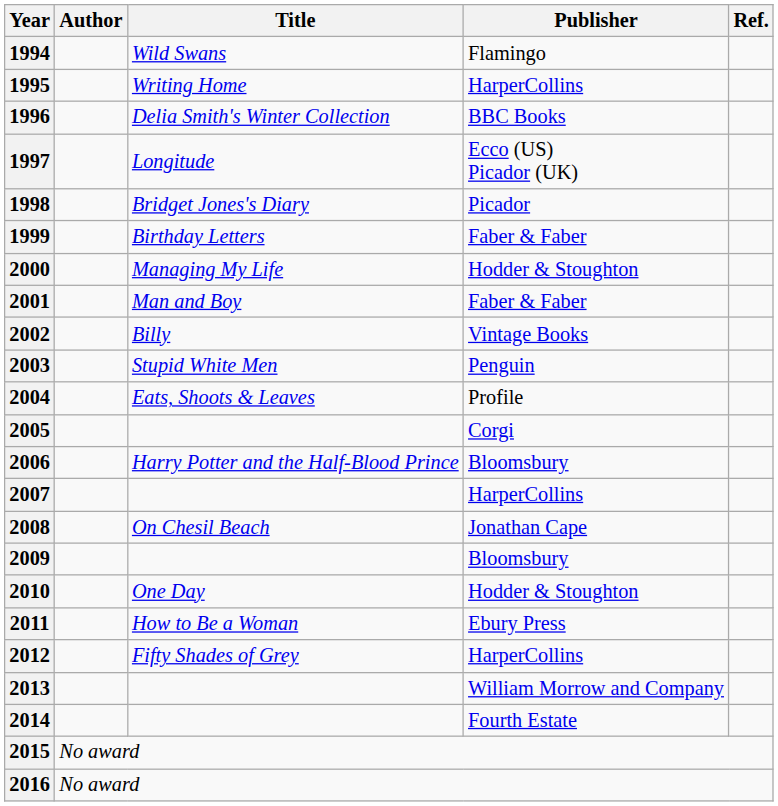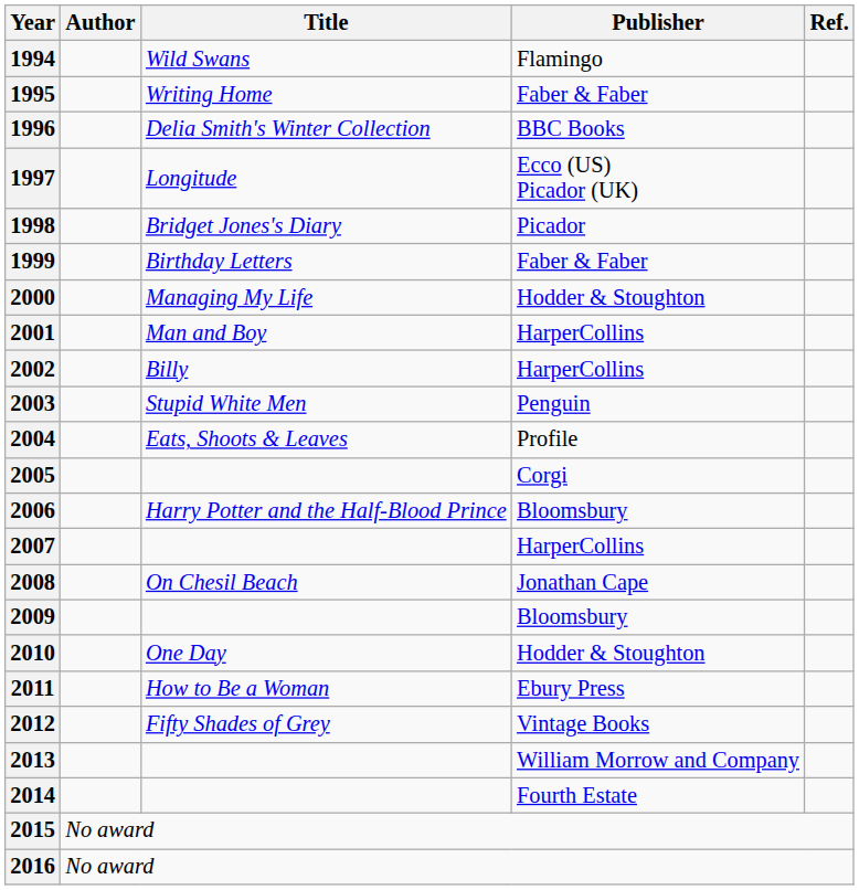 <table class="wikitable sortable">
 <tr>
 <th>Year</th>
 <th>Author</th>
 <th>Title</th>
 <th>Publisher</th>
 <th>Ref.</th>
 </tr>
 <tr>
 <th>1994</th>
 <td></td>
 <td><em><a href='#'>Wild Swans</a></em></td>
 <td>Flamingo</td>
 <td></td>
 </tr>
 <tr>
 <th>1995</th>
 <td></td>
 <td><em><a href='#'>Writing Home</a></em></td>
-<td><a href='#'>HarperCollins</a></td>
+<td><a href='#'>Faber & Faber</a></td>
 <td></td>
 </tr>
 <tr>
 <th>1996</th>
 <td></td>
 <td><em><a href='#'>Delia Smith's Winter Collection</a></em></td>
 <td><a href='#'>BBC Books</a></td>
 <td></td>
 </tr>
 <tr>
 <th>1997</th>
 <td></td>
 <td><em><a href='#'>Longitude</a></em></td>
 <td><a href='#'>Ecco</a> (US)<br><a href='#'>Picador</a> (UK)</td>
 <td></td>
 </tr>
 <tr>
 <th>1998</th>
 <td></td>
 <td><em><a href='#'>Bridget Jones's Diary</a></em></td>
 <td><a href='#'>Picador</a></td>
 <td></td>
 </tr>
 <tr>
 <th>1999</th>
 <td></td>
 <td><em><a href='#'>Birthday Letters</a></em></td>
 <td><a href='#'>Faber & Faber</a></td>
 <td></td>
 </tr>
 <tr>
 <th>2000</th>
 <td></td>
 <td><em><a href='#'>Managing My Life</a></em></td>
 <td><a href='#'>Hodder & Stoughton</a></td>
 <td></td>
 </tr>
 <tr>
 <th>2001</th>
 <td></td>
 <td><em><a href='#'>Man and Boy</a></em></td>
-<td><a href='#'>Faber & Faber</a></td>
+<td><a href='#'>HarperCollins</a></td>
 <td></td>
 </tr>
 <tr>
 <th>2002</th>
 <td></td>
 <td><em><a href='#'>Billy</a></em></td>
-<td><a href='#'>Vintage Books</a></td>
+<td><a href='#'>HarperCollins</a></td>
 <td></td>
 </tr>
 <tr>
 <th>2003</th>
 <td></td>
 <td><em><a href='#'>Stupid White Men</a></em></td>
 <td><a href='#'>Penguin</a></td>
 <td></td>
 </tr>
 <tr>
 <th>2004</th>
 <td></td>
 <td><em><a href='#'>Eats, Shoots & Leaves</a></em></td>
 <td>Profile</td>
 <td></td>
 </tr>
 <tr>
 <th>2005</th>
 <td></td>
 <td></td>
 <td><a href='#'>Corgi</a></td>
 <td></td>
 </tr>
 <tr>
 <th>2006</th>
 <td></td>
 <td><em><a href='#'>Harry Potter and the Half-Blood Prince</a></em></td>
 <td><a href='#'>Bloomsbury</a></td>
 <td></td>
 </tr>
 <tr>
 <th>2007</th>
 <td></td>
 <td></td>
 <td><a href='#'>HarperCollins</a></td>
 <td></td>
 </tr>
 <tr>
 <th>2008</th>
 <td></td>
 <td><em><a href='#'>On Chesil Beach</a></em></td>
 <td><a href='#'>Jonathan Cape</a></td>
 <td></td>
 </tr>
 <tr>
 <th>2009</th>
 <td></td>
 <td></td>
 <td><a href='#'>Bloomsbury</a></td>
 <td></td>
 </tr>
 <tr>
 <th>2010</th>
 <td></td>
 <td><em><a href='#'>One Day</a></em></td>
 <td><a href='#'>Hodder & Stoughton</a></td>
 <td></td>
 </tr>
 <tr>
 <th>2011</th>
 <td></td>
 <td><em><a href='#'>How to Be a Woman</a></em></td>
 <td><a href='#'>Ebury Press</a></td>
 <td></td>
 </tr>
 <tr>
 <th>2012</th>
 <td></td>
 <td><em><a href='#'>Fifty Shades of Grey</a></em></td>
-<td><a href='#'>HarperCollins</a></td>
+<td><a href='#'>Vintage Books</a></td>
 <td></td>
 </tr>
 <tr>
 <th>2013</th>
 <td></td>
 <td></td>
 <td><a href='#'>William Morrow and Company</a></td>
 <td></td>
 </tr>
 <tr>
 <th>2014</th>
 <td></td>
 <td></td>
 <td><a href='#'>Fourth Estate</a></td>
 <td></td>
 </tr>
 <tr>
 <th>2015</th>
 <td colspan="4"><em>No award</em></td>
 </tr>
 <tr>
 <th>2016</th>
 <td colspan="4"><em>No award</em></td>
 </tr>
 </table>
